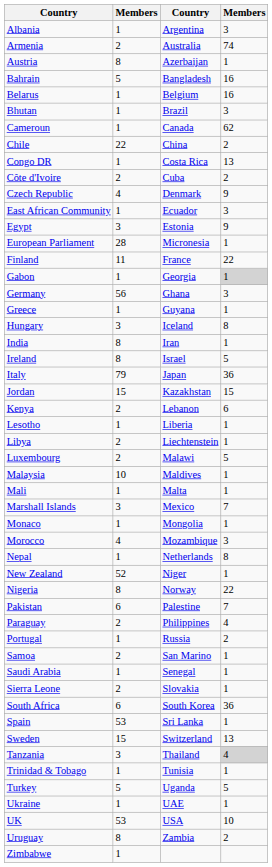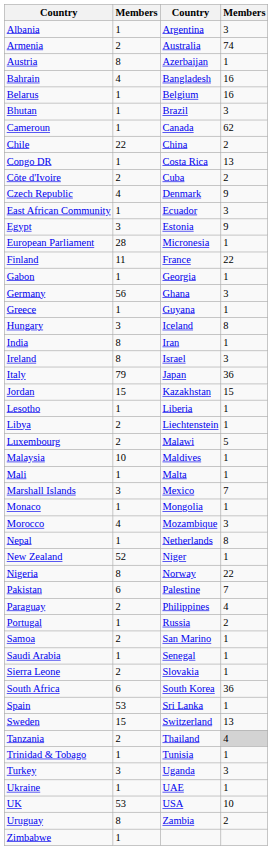 <table class="wikitable sortable">
 <tr>
 <th>Country</th>
 <th>Members</th>
 <th>Country</th>
 <th>Members</th>
 </tr>
 <tr>
 <td><a href='#'>Albania</a></td>
 <td>1</td>
 <td><a href='#'>Argentina</a></td>
 <td>3</td>
 </tr>
 <tr>
 <td><a href='#'>Armenia</a></td>
 <td>2</td>
 <td><a href='#'>Australia</a></td>
 <td>74</td>
 </tr>
 <tr>
 <td><a href='#'>Austria</a></td>
 <td>8</td>
 <td><a href='#'>Azerbaijan</a></td>
 <td>1</td>
 </tr>
 <tr>
 <td><a href='#'>Bahrain</a></td>
-<td>5</td>
+<td>4</td>
 <td><a href='#'>Bangladesh</a></td>
 <td>16</td>
 </tr>
 <tr>
 <td><a href='#'>Belarus</a></td>
 <td>1</td>
 <td><a href='#'>Belgium</a></td>
 <td>16</td>
 </tr>
 <tr>
 <td><a href='#'>Bhutan</a></td>
 <td>1</td>
 <td><a href='#'>Brazil</a></td>
 <td>3</td>
 </tr>
 <tr>
 <td><a href='#'>Cameroun</a></td>
 <td>1</td>
 <td><a href='#'>Canada</a></td>
 <td>62</td>
 </tr>
 <tr>
 <td><a href='#'>Chile</a></td>
 <td>22</td>
 <td><a href='#'>China</a></td>
 <td>2</td>
 </tr>
 <tr>
 <td><a href='#'>Congo DR</a></td>
 <td>1</td>
 <td><a href='#'>Costa Rica</a></td>
 <td>13</td>
 </tr>
 <tr>
 <td><a href='#'>Côte d'Ivoire</a></td>
 <td>2</td>
 <td><a href='#'>Cuba</a></td>
 <td>2</td>
 </tr>
 <tr>
 <td><a href='#'>Czech Republic</a></td>
 <td>4</td>
 <td><a href='#'>Denmark</a></td>
 <td>9</td>
 </tr>
 <tr>
 <td><a href='#'>East African Community</a></td>
 <td>1</td>
 <td><a href='#'>Ecuador</a></td>
 <td>3</td>
 </tr>
 <tr>
 <td><a href='#'>Egypt</a></td>
 <td>3</td>
 <td><a href='#'>Estonia</a></td>
 <td>9</td>
 </tr>
 <tr>
 <td><a href='#'>European Parliament</a></td>
 <td>28</td>
 <td><a href='#'>Micronesia</a></td>
 <td>1</td>
 </tr>
 <tr>
 <td><a href='#'>Finland</a></td>
 <td>11</td>
 <td><a href='#'>France</a></td>
 <td>22</td>
 </tr>
 <tr>
 <td><a href='#'>Gabon</a></td>
 <td>1</td>
 <td><a href='#'>Georgia</a></td>
-<td style="background: lightgrey;">1</td>
+<td>1</td>
 </tr>
 <tr>
 <td><a href='#'>Germany</a></td>
 <td>56</td>
 <td><a href='#'>Ghana</a></td>
 <td>3</td>
 </tr>
 <tr>
 <td><a href='#'>Greece</a></td>
 <td>1</td>
 <td><a href='#'>Guyana</a></td>
 <td>1</td>
 </tr>
 <tr>
 <td><a href='#'>Hungary</a></td>
 <td>3</td>
 <td><a href='#'>Iceland</a></td>
 <td>8</td>
 </tr>
 <tr>
 <td><a href='#'>India</a></td>
 <td>8</td>
 <td><a href='#'>Iran</a></td>
 <td>1</td>
 </tr>
 <tr>
 <td><a href='#'>Ireland</a></td>
 <td>8</td>
 <td><a href='#'>Israel</a></td>
-<td>5</td>
+<td>3</td>
 </tr>
 <tr>
 <td><a href='#'>Italy</a></td>
 <td>79</td>
 <td><a href='#'>Japan</a></td>
 <td>36</td>
 </tr>
 <tr>
 <td><a href='#'>Jordan</a></td>
 <td>15</td>
 <td><a href='#'>Kazakhstan</a></td>
 <td>15</td>
-</tr>
-<tr>
-<td><a href='#'>Kenya</a></td>
-<td>2</td>
-<td><a href='#'>Lebanon</a></td>
-<td>6</td>
 </tr>
 <tr>
 <td><a href='#'>Lesotho</a></td>
 <td>1</td>
 <td><a href='#'>Liberia</a></td>
 <td>1</td>
 </tr>
 <tr>
 <td><a href='#'>Libya</a></td>
 <td>2</td>
 <td><a href='#'>Liechtenstein</a></td>
 <td>1</td>
 </tr>
 <tr>
 <td><a href='#'>Luxembourg</a></td>
 <td>2</td>
 <td><a href='#'>Malawi</a></td>
 <td>5</td>
 </tr>
 <tr>
 <td><a href='#'>Malaysia</a></td>
 <td>10</td>
 <td><a href='#'>Maldives</a></td>
 <td>1</td>
 </tr>
 <tr>
 <td><a href='#'>Mali</a></td>
 <td>1</td>
 <td><a href='#'>Malta</a></td>
 <td>1</td>
 </tr>
 <tr>
 <td><a href='#'>Marshall Islands</a></td>
 <td>3</td>
 <td><a href='#'>Mexico</a></td>
 <td>7</td>
 </tr>
 <tr>
 <td><a href='#'>Monaco</a></td>
 <td>1</td>
 <td><a href='#'>Mongolia</a></td>
 <td>1</td>
 </tr>
 <tr>
 <td><a href='#'>Morocco</a></td>
 <td>4</td>
 <td><a href='#'>Mozambique</a></td>
 <td>3</td>
 </tr>
 <tr>
 <td><a href='#'>Nepal</a></td>
 <td>1</td>
 <td><a href='#'>Netherlands</a></td>
 <td>8</td>
 </tr>
 <tr>
 <td><a href='#'>New Zealand</a></td>
 <td>52</td>
 <td><a href='#'>Niger</a></td>
 <td>1</td>
 </tr>
 <tr>
 <td><a href='#'>Nigeria</a></td>
 <td>8</td>
 <td><a href='#'>Norway</a></td>
 <td>22</td>
 </tr>
 <tr>
 <td><a href='#'>Pakistan</a></td>
 <td>6</td>
 <td><a href='#'>Palestine</a></td>
 <td>7</td>
 </tr>
 <tr>
 <td><a href='#'>Paraguay</a></td>
 <td>2</td>
 <td><a href='#'>Philippines</a></td>
 <td>4</td>
 </tr>
 <tr>
 <td><a href='#'>Portugal</a></td>
 <td>1</td>
 <td><a href='#'>Russia</a></td>
 <td>2</td>
 </tr>
 <tr>
 <td><a href='#'>Samoa</a></td>
 <td>2</td>
 <td><a href='#'>San Marino</a></td>
 <td>1</td>
 </tr>
 <tr>
 <td><a href='#'>Saudi Arabia</a></td>
 <td>1</td>
 <td><a href='#'>Senegal</a></td>
 <td>1</td>
 </tr>
 <tr>
 <td><a href='#'>Sierra Leone</a></td>
 <td>2</td>
 <td><a href='#'>Slovakia</a></td>
 <td>1</td>
 </tr>
 <tr>
 <td><a href='#'>South Africa</a></td>
 <td>6</td>
 <td><a href='#'>South Korea</a></td>
 <td>36</td>
 </tr>
 <tr>
 <td><a href='#'>Spain</a></td>
 <td>53</td>
 <td><a href='#'>Sri Lanka</a></td>
 <td>1</td>
 </tr>
 <tr>
 <td><a href='#'>Sweden</a></td>
 <td>15</td>
 <td><a href='#'>Switzerland</a></td>
 <td>13</td>
 </tr>
 <tr>
 <td><a href='#'>Tanzania</a></td>
-<td>3</td>
+<td>2</td>
 <td><a href='#'>Thailand</a></td>
 <td style="background: lightgrey;">4</td>
 </tr>
 <tr>
 <td><a href='#'>Trinidad & Tobago</a></td>
 <td>1</td>
 <td><a href='#'>Tunisia</a></td>
 <td>1</td>
 </tr>
 <tr>
 <td><a href='#'>Turkey</a></td>
-<td>5</td>
+<td>3</td>
 <td><a href='#'>Uganda</a></td>
-<td>5</td>
+<td>3</td>
 </tr>
 <tr>
 <td><a href='#'>Ukraine</a></td>
 <td>1</td>
 <td><a href='#'>UAE</a></td>
 <td>1</td>
 </tr>
 <tr>
 <td><a href='#'>UK</a></td>
 <td>53</td>
 <td><a href='#'>USA</a></td>
 <td>10</td>
 </tr>
 <tr>
 <td><a href='#'>Uruguay</a></td>
 <td>8</td>
 <td><a href='#'>Zambia</a></td>
 <td>2</td>
 </tr>
 <tr>
 <td><a href='#'>Zimbabwe</a></td>
 <td>1</td>
 <td></td>
 <td></td>
 </tr>
 </table>
